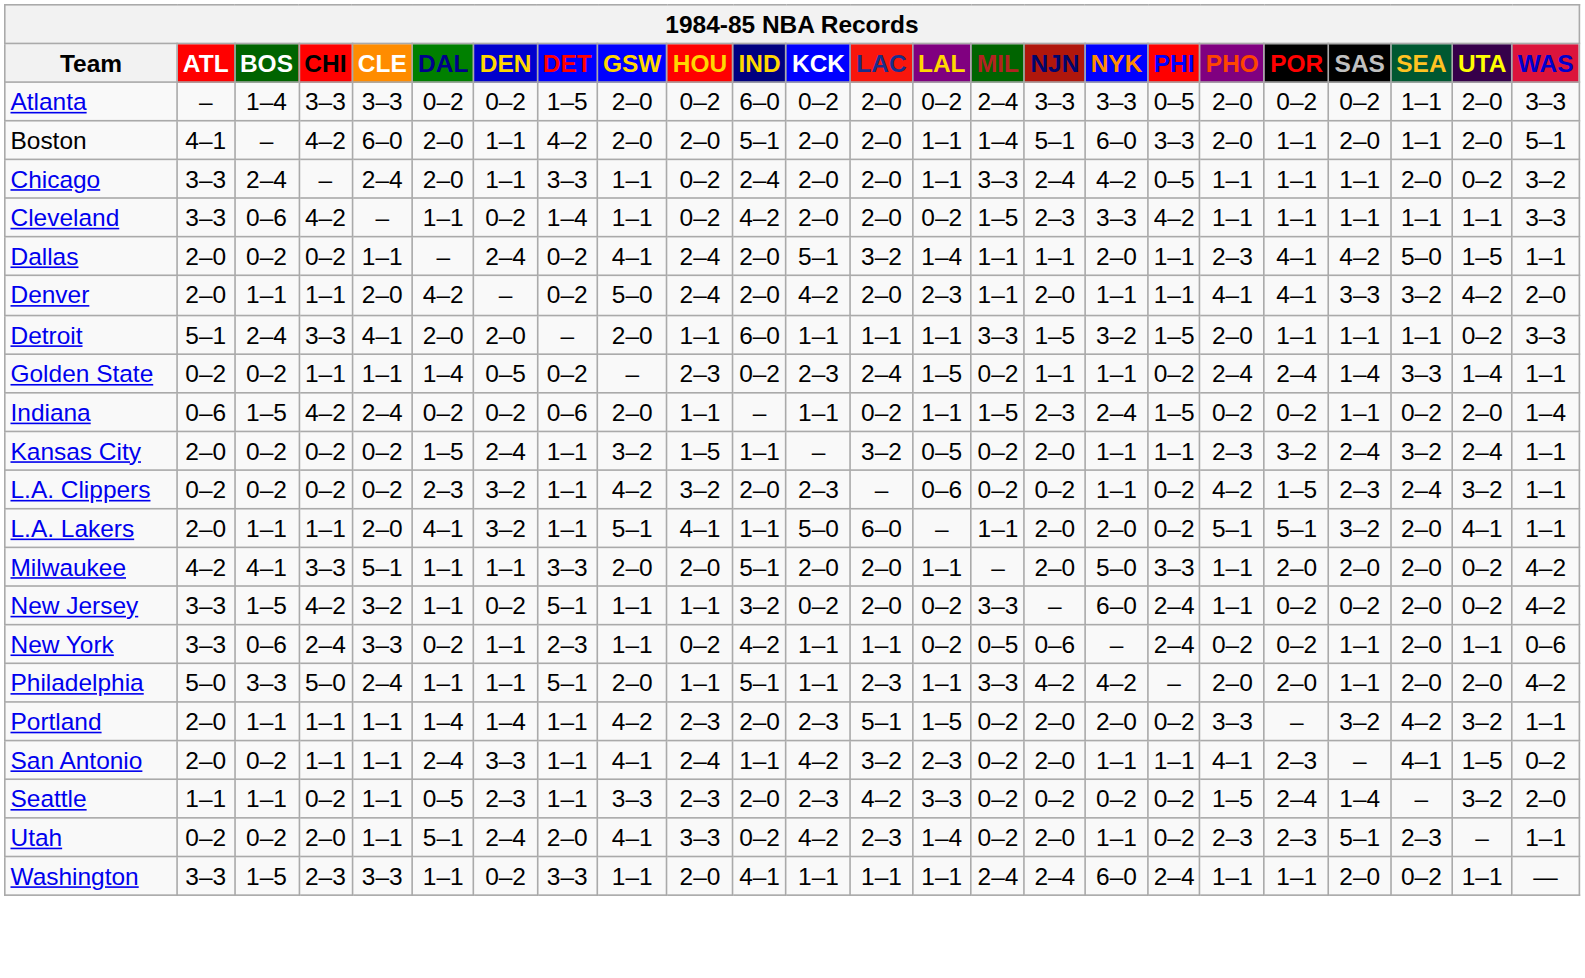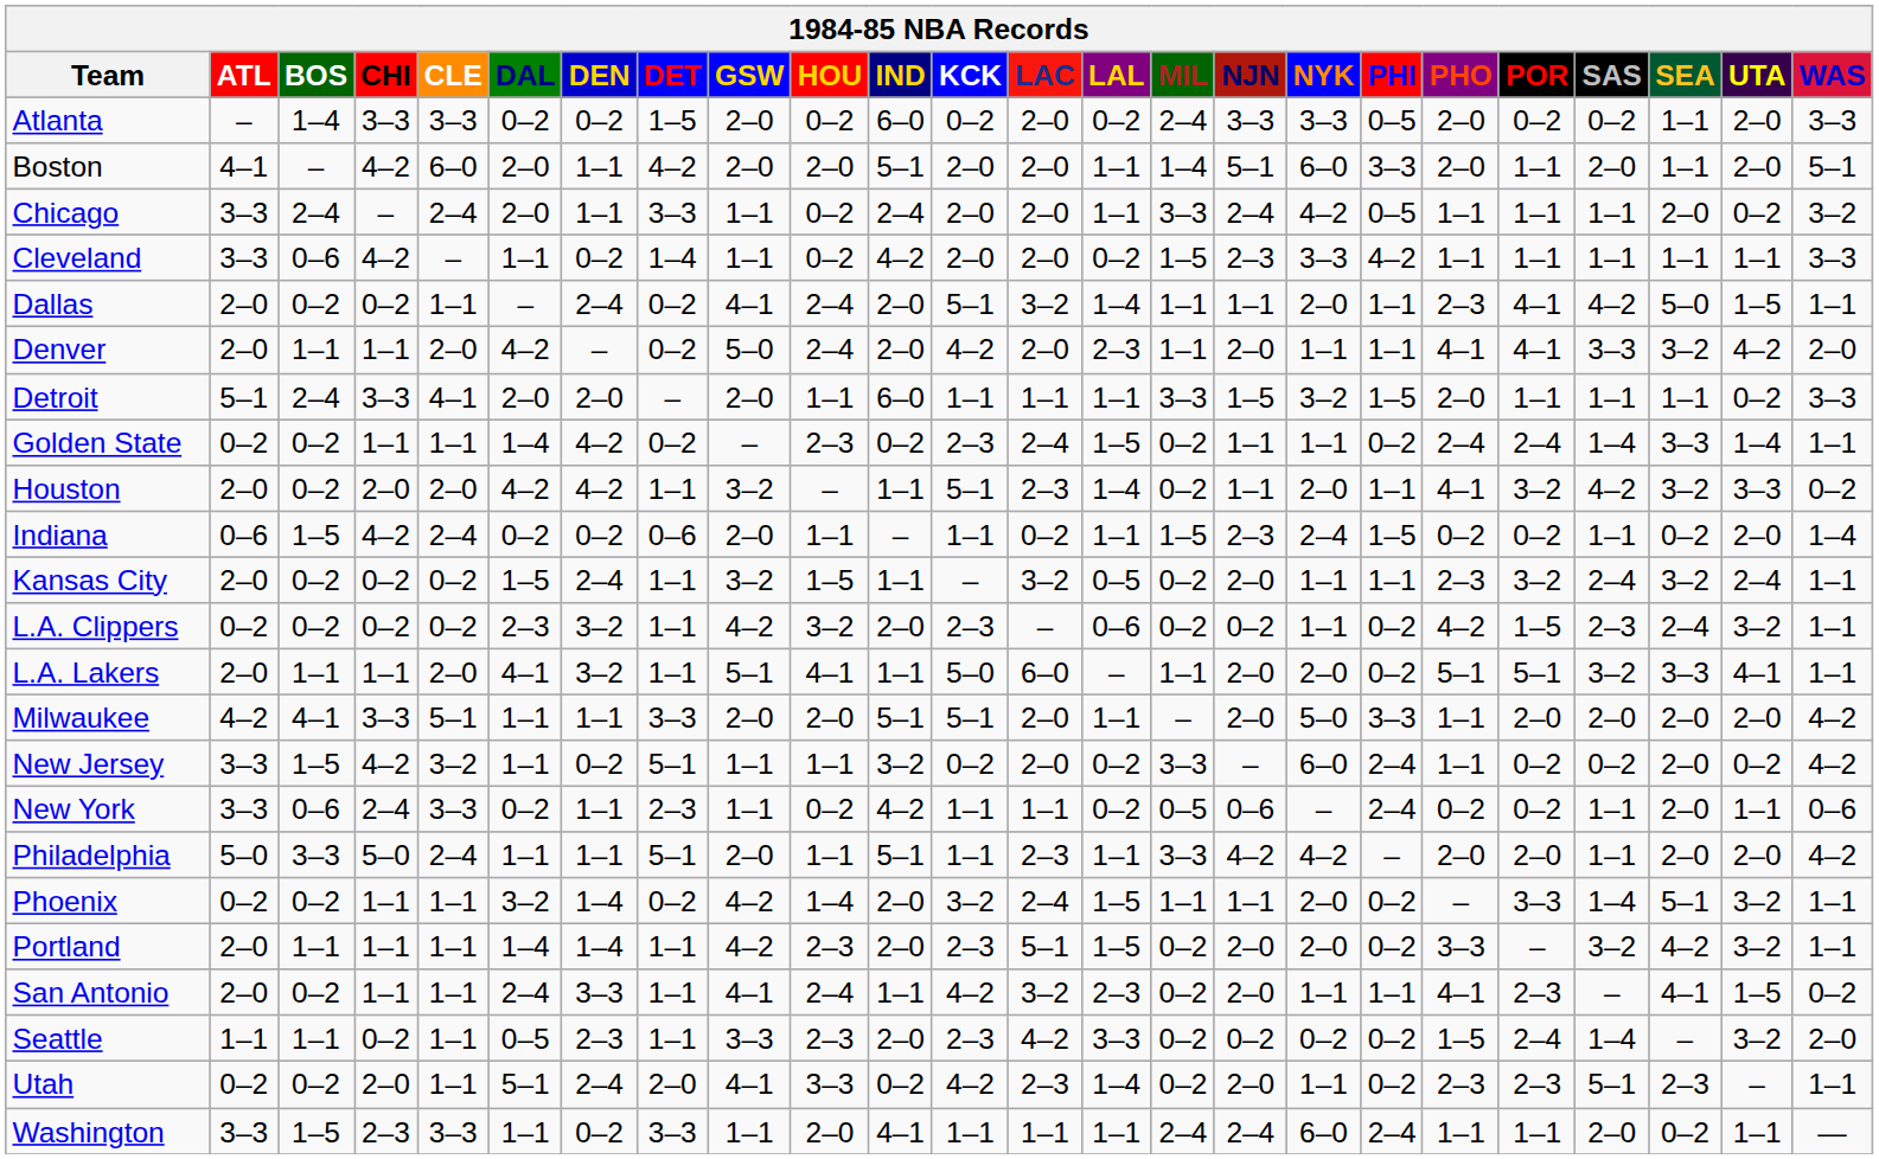 <table class="wikitable" style="font-size:95%; text-align:center;">
 <tr>
 <th colspan=24>1984-85 NBA Records</th>
 </tr>
 <tr>
 <th width=100>Team</th>
 <th style="background:#FF0000;color:#FFFFFF;width=35">ATL</th>
 <th style="background:#006400;color:#FFFFFF;width=35">BOS</th>
 <th style="background:#FF0000;color:#000000;width=35">CHI</th>
 <th style="background:#FF8C00;color:#FFFFFF;width=35">CLE</th>
 <th style="background:#008000;color:#00008B;width=35">DAL</th>
 <th style="background:#0000CD;color:#FFD700;width=35">DEN</th>
 <th style="background:#0000FF;color:#FF0000;width=35">DET</th>
 <th style="background:#0000FF;color:#FFD700;width=35">GSW</th>
 <th style="background:#FF0000;color:#FFD700;width=35">HOU</th>
 <th style="background:#000080;color:#FFD700;width=35">IND</th>
 <th style="background:#0000FF;color:#FFFFFF;width=35">KCK</th>
 <th style="background:#F9160D;color:#1A2E8B;width=35">LAC</th>
 <th style="background:#800080;color:#FFD700;width=35">LAL</th>
 <th style="background:#006400;color:#B22222;width=35">MIL</th>
 <th style="background:#B0170C;color:#00056D;width=35">NJN</th>
 <th style="background:#0000FF;color:#FF8C00;width=35">NYK</th>
 <th style="background:#FF0000;color:#0000FF;width=35">PHI</th>
 <th style="background:#800080;color:#FF4500;width=35">PHO</th>
 <th style="background:#000000;color:#FF0000;width=35">POR</th>
 <th style="background:#000000;color:#C0C0C0;width=35">SAS</th>
 <th style="background:#005831;color:#FFC322;width=35">SEA</th>
 <th style="background:#36004A;color:#FFFF00;width=35">UTA</th>
 <th style="background:#DC143C;color:#0000CD;width=35">WAS</th>
 </tr>
 <tr>
 <td style="text-align:left;"><a href='#'>Atlanta</a></td>
 <td>–</td>
 <td>1–4</td>
 <td>3–3</td>
 <td>3–3</td>
 <td>0–2</td>
 <td>0–2</td>
 <td>1–5</td>
 <td>2–0</td>
 <td>0–2</td>
 <td>6–0</td>
 <td>0–2</td>
 <td>2–0</td>
 <td>0–2</td>
 <td>2–4</td>
 <td>3–3</td>
 <td>3–3</td>
 <td>0–5</td>
 <td>2–0</td>
 <td>0–2</td>
 <td>0–2</td>
 <td>1–1</td>
 <td>2–0</td>
 <td>3–3</td>
 </tr>
 <tr>
 <td style="text-align:left;">Boston</td>
 <td>4–1</td>
 <td>–</td>
 <td>4–2</td>
 <td>6–0</td>
 <td>2–0</td>
 <td>1–1</td>
 <td>4–2</td>
 <td>2–0</td>
 <td>2–0</td>
 <td>5–1</td>
 <td>2–0</td>
 <td>2–0</td>
 <td>1–1</td>
 <td>1–4</td>
 <td>5–1</td>
 <td>6–0</td>
 <td>3–3</td>
 <td>2–0</td>
 <td>1–1</td>
 <td>2–0</td>
 <td>1–1</td>
 <td>2–0</td>
 <td>5–1</td>
 </tr>
 <tr>
 <td style="text-align:left;"><a href='#'>Chicago</a></td>
 <td>3–3</td>
 <td>2–4</td>
 <td>–</td>
 <td>2–4</td>
 <td>2–0</td>
 <td>1–1</td>
 <td>3–3</td>
 <td>1–1</td>
 <td>0–2</td>
 <td>2–4</td>
 <td>2–0</td>
 <td>2–0</td>
 <td>1–1</td>
 <td>3–3</td>
 <td>2–4</td>
 <td>4–2</td>
 <td>0–5</td>
 <td>1–1</td>
 <td>1–1</td>
 <td>1–1</td>
 <td>2–0</td>
 <td>0–2</td>
 <td>3–2</td>
 </tr>
 <tr>
 <td style="text-align:left;"><a href='#'>Cleveland</a></td>
 <td>3–3</td>
 <td>0–6</td>
 <td>4–2</td>
 <td>–</td>
 <td>1–1</td>
 <td>0–2</td>
 <td>1–4</td>
 <td>1–1</td>
 <td>0–2</td>
 <td>4–2</td>
 <td>2–0</td>
 <td>2–0</td>
 <td>0–2</td>
 <td>1–5</td>
 <td>2–3</td>
 <td>3–3</td>
 <td>4–2</td>
 <td>1–1</td>
 <td>1–1</td>
 <td>1–1</td>
 <td>1–1</td>
 <td>1–1</td>
 <td>3–3</td>
 </tr>
 <tr>
 <td style="text-align:left;"><a href='#'>Dallas</a></td>
 <td>2–0</td>
 <td>0–2</td>
 <td>0–2</td>
 <td>1–1</td>
 <td>–</td>
 <td>2–4</td>
 <td>0–2</td>
 <td>4–1</td>
 <td>2–4</td>
 <td>2–0</td>
 <td>5–1</td>
 <td>3–2</td>
 <td>1–4</td>
 <td>1–1</td>
 <td>1–1</td>
 <td>2–0</td>
 <td>1–1</td>
 <td>2–3</td>
 <td>4–1</td>
 <td>4–2</td>
 <td>5–0</td>
 <td>1–5</td>
 <td>1–1</td>
 </tr>
 <tr>
 <td style="text-align:left;"><a href='#'>Denver</a></td>
 <td>2–0</td>
 <td>1–1</td>
 <td>1–1</td>
 <td>2–0</td>
 <td>4–2</td>
 <td>–</td>
 <td>0–2</td>
 <td>5–0</td>
 <td>2–4</td>
 <td>2–0</td>
 <td>4–2</td>
 <td>2–0</td>
 <td>2–3</td>
 <td>1–1</td>
 <td>2–0</td>
 <td>1–1</td>
 <td>1–1</td>
 <td>4–1</td>
 <td>4–1</td>
 <td>3–3</td>
 <td>3–2</td>
 <td>4–2</td>
 <td>2–0</td>
 </tr>
 <tr>
 <td style="text-align:left;"><a href='#'>Detroit</a></td>
 <td>5–1</td>
 <td>2–4</td>
 <td>3–3</td>
 <td>4–1</td>
 <td>2–0</td>
 <td>2–0</td>
 <td>–</td>
 <td>2–0</td>
 <td>1–1</td>
 <td>6–0</td>
 <td>1–1</td>
 <td>1–1</td>
 <td>1–1</td>
 <td>3–3</td>
 <td>1–5</td>
 <td>3–2</td>
 <td>1–5</td>
 <td>2–0</td>
 <td>1–1</td>
 <td>1–1</td>
 <td>1–1</td>
 <td>0–2</td>
 <td>3–3</td>
 </tr>
 <tr>
 <td style="text-align:left;"><a href='#'>Golden State</a></td>
 <td>0–2</td>
 <td>0–2</td>
 <td>1–1</td>
 <td>1–1</td>
 <td>1–4</td>
-<td>0–5</td>
+<td>4–2</td>
 <td>0–2</td>
 <td>–</td>
 <td>2–3</td>
 <td>0–2</td>
 <td>2–3</td>
 <td>2–4</td>
 <td>1–5</td>
 <td>0–2</td>
 <td>1–1</td>
 <td>1–1</td>
 <td>0–2</td>
 <td>2–4</td>
 <td>2–4</td>
 <td>1–4</td>
 <td>3–3</td>
 <td>1–4</td>
 <td>1–1</td>
+</tr>
+<tr>
+<td style="text-align:left;"><a href='#'>Houston</a></td>
+<td>2–0</td>
+<td>0–2</td>
+<td>2–0</td>
+<td>2–0</td>
+<td>4–2</td>
+<td>4–2</td>
+<td>1–1</td>
+<td>3–2</td>
+<td>–</td>
+<td>1–1</td>
+<td>5–1</td>
+<td>2–3</td>
+<td>1–4</td>
+<td>0–2</td>
+<td>1–1</td>
+<td>2–0</td>
+<td>1–1</td>
+<td>4–1</td>
+<td>3–2</td>
+<td>4–2</td>
+<td>3–2</td>
+<td>3–3</td>
+<td>0–2</td>
 </tr>
 <tr>
 <td style="text-align:left;"><a href='#'>Indiana</a></td>
 <td>0–6</td>
 <td>1–5</td>
 <td>4–2</td>
 <td>2–4</td>
 <td>0–2</td>
 <td>0–2</td>
 <td>0–6</td>
 <td>2–0</td>
 <td>1–1</td>
 <td>–</td>
 <td>1–1</td>
 <td>0–2</td>
 <td>1–1</td>
 <td>1–5</td>
 <td>2–3</td>
 <td>2–4</td>
 <td>1–5</td>
 <td>0–2</td>
 <td>0–2</td>
 <td>1–1</td>
 <td>0–2</td>
 <td>2–0</td>
 <td>1–4</td>
 </tr>
 <tr>
 <td style="text-align:left;"><a href='#'>Kansas City</a></td>
 <td>2–0</td>
 <td>0–2</td>
 <td>0–2</td>
 <td>0–2</td>
 <td>1–5</td>
 <td>2–4</td>
 <td>1–1</td>
 <td>3–2</td>
 <td>1–5</td>
 <td>1–1</td>
 <td>–</td>
 <td>3–2</td>
 <td>0–5</td>
 <td>0–2</td>
 <td>2–0</td>
 <td>1–1</td>
 <td>1–1</td>
 <td>2–3</td>
 <td>3–2</td>
 <td>2–4</td>
 <td>3–2</td>
 <td>2–4</td>
 <td>1–1</td>
 </tr>
 <tr>
 <td style="text-align:left;"><a href='#'>L.A. Clippers</a></td>
 <td>0–2</td>
 <td>0–2</td>
 <td>0–2</td>
 <td>0–2</td>
 <td>2–3</td>
 <td>3–2</td>
 <td>1–1</td>
 <td>4–2</td>
 <td>3–2</td>
 <td>2–0</td>
 <td>2–3</td>
 <td>–</td>
 <td>0–6</td>
 <td>0–2</td>
 <td>0–2</td>
 <td>1–1</td>
 <td>0–2</td>
 <td>4–2</td>
 <td>1–5</td>
 <td>2–3</td>
 <td>2–4</td>
 <td>3–2</td>
 <td>1–1</td>
 </tr>
 <tr>
 <td style="text-align:left;"><a href='#'>L.A. Lakers</a></td>
 <td>2–0</td>
 <td>1–1</td>
 <td>1–1</td>
 <td>2–0</td>
 <td>4–1</td>
 <td>3–2</td>
 <td>1–1</td>
 <td>5–1</td>
 <td>4–1</td>
 <td>1–1</td>
 <td>5–0</td>
 <td>6–0</td>
 <td>–</td>
 <td>1–1</td>
 <td>2–0</td>
 <td>2–0</td>
 <td>0–2</td>
 <td>5–1</td>
 <td>5–1</td>
 <td>3–2</td>
-<td>2–0</td>
+<td>3–3</td>
 <td>4–1</td>
 <td>1–1</td>
 </tr>
 <tr>
 <td style="text-align:left;"><a href='#'>Milwaukee</a></td>
 <td>4–2</td>
 <td>4–1</td>
 <td>3–3</td>
 <td>5–1</td>
 <td>1–1</td>
 <td>1–1</td>
 <td>3–3</td>
 <td>2–0</td>
 <td>2–0</td>
 <td>5–1</td>
-<td>2–0</td>
+<td>5–1</td>
 <td>2–0</td>
 <td>1–1</td>
 <td>–</td>
 <td>2–0</td>
 <td>5–0</td>
 <td>3–3</td>
 <td>1–1</td>
 <td>2–0</td>
 <td>2–0</td>
 <td>2–0</td>
-<td>0–2</td>
+<td>2–0</td>
 <td>4–2</td>
 </tr>
 <tr>
 <td style="text-align:left;"><a href='#'>New Jersey</a></td>
 <td>3–3</td>
 <td>1–5</td>
 <td>4–2</td>
 <td>3–2</td>
 <td>1–1</td>
 <td>0–2</td>
 <td>5–1</td>
 <td>1–1</td>
 <td>1–1</td>
 <td>3–2</td>
 <td>0–2</td>
 <td>2–0</td>
 <td>0–2</td>
 <td>3–3</td>
 <td>–</td>
 <td>6–0</td>
 <td>2–4</td>
 <td>1–1</td>
 <td>0–2</td>
 <td>0–2</td>
 <td>2–0</td>
 <td>0–2</td>
 <td>4–2</td>
 </tr>
 <tr>
 <td style="text-align:left;"><a href='#'>New York</a></td>
 <td>3–3</td>
 <td>0–6</td>
 <td>2–4</td>
 <td>3–3</td>
 <td>0–2</td>
 <td>1–1</td>
 <td>2–3</td>
 <td>1–1</td>
 <td>0–2</td>
 <td>4–2</td>
 <td>1–1</td>
 <td>1–1</td>
 <td>0–2</td>
 <td>0–5</td>
 <td>0–6</td>
 <td>–</td>
 <td>2–4</td>
 <td>0–2</td>
 <td>0–2</td>
 <td>1–1</td>
 <td>2–0</td>
 <td>1–1</td>
 <td>0–6</td>
 </tr>
 <tr>
 <td style="text-align:left;"><a href='#'>Philadelphia</a></td>
 <td>5–0</td>
 <td>3–3</td>
 <td>5–0</td>
 <td>2–4</td>
 <td>1–1</td>
 <td>1–1</td>
 <td>5–1</td>
 <td>2–0</td>
 <td>1–1</td>
 <td>5–1</td>
 <td>1–1</td>
 <td>2–3</td>
 <td>1–1</td>
 <td>3–3</td>
 <td>4–2</td>
 <td>4–2</td>
 <td>–</td>
 <td>2–0</td>
 <td>2–0</td>
 <td>1–1</td>
 <td>2–0</td>
 <td>2–0</td>
 <td>4–2</td>
+</tr>
+<tr>
+<td style="text-align:left;"><a href='#'>Phoenix</a></td>
+<td>0–2</td>
+<td>0–2</td>
+<td>1–1</td>
+<td>1–1</td>
+<td>3–2</td>
+<td>1–4</td>
+<td>0–2</td>
+<td>4–2</td>
+<td>1–4</td>
+<td>2–0</td>
+<td>3–2</td>
+<td>2–4</td>
+<td>1–5</td>
+<td>1–1</td>
+<td>1–1</td>
+<td>2–0</td>
+<td>0–2</td>
+<td>–</td>
+<td>3–3</td>
+<td>1–4</td>
+<td>5–1</td>
+<td>3–2</td>
+<td>1–1</td>
 </tr>
 <tr>
 <td style="text-align:left;"><a href='#'>Portland</a></td>
 <td>2–0</td>
 <td>1–1</td>
 <td>1–1</td>
 <td>1–1</td>
 <td>1–4</td>
 <td>1–4</td>
 <td>1–1</td>
 <td>4–2</td>
 <td>2–3</td>
 <td>2–0</td>
 <td>2–3</td>
 <td>5–1</td>
 <td>1–5</td>
 <td>0–2</td>
 <td>2–0</td>
 <td>2–0</td>
 <td>0–2</td>
 <td>3–3</td>
 <td>–</td>
 <td>3–2</td>
 <td>4–2</td>
 <td>3–2</td>
 <td>1–1</td>
 </tr>
 <tr>
 <td style="text-align:left;"><a href='#'>San Antonio</a></td>
 <td>2–0</td>
 <td>0–2</td>
 <td>1–1</td>
 <td>1–1</td>
 <td>2–4</td>
 <td>3–3</td>
 <td>1–1</td>
 <td>4–1</td>
 <td>2–4</td>
 <td>1–1</td>
 <td>4–2</td>
 <td>3–2</td>
 <td>2–3</td>
 <td>0–2</td>
 <td>2–0</td>
 <td>1–1</td>
 <td>1–1</td>
 <td>4–1</td>
 <td>2–3</td>
 <td>–</td>
 <td>4–1</td>
 <td>1–5</td>
 <td>0–2</td>
 </tr>
 <tr>
 <td style="text-align:left;"><a href='#'>Seattle</a></td>
 <td>1–1</td>
 <td>1–1</td>
 <td>0–2</td>
 <td>1–1</td>
 <td>0–5</td>
 <td>2–3</td>
 <td>1–1</td>
 <td>3–3</td>
 <td>2–3</td>
 <td>2–0</td>
 <td>2–3</td>
 <td>4–2</td>
 <td>3–3</td>
 <td>0–2</td>
 <td>0–2</td>
 <td>0–2</td>
 <td>0–2</td>
 <td>1–5</td>
 <td>2–4</td>
 <td>1–4</td>
 <td>–</td>
 <td>3–2</td>
 <td>2–0</td>
 </tr>
 <tr>
 <td style="text-align:left;"><a href='#'>Utah</a></td>
 <td>0–2</td>
 <td>0–2</td>
 <td>2–0</td>
 <td>1–1</td>
 <td>5–1</td>
 <td>2–4</td>
 <td>2–0</td>
 <td>4–1</td>
 <td>3–3</td>
 <td>0–2</td>
 <td>4–2</td>
 <td>2–3</td>
 <td>1–4</td>
 <td>0–2</td>
 <td>2–0</td>
 <td>1–1</td>
 <td>0–2</td>
 <td>2–3</td>
 <td>2–3</td>
 <td>5–1</td>
 <td>2–3</td>
 <td>–</td>
 <td>1–1</td>
 </tr>
 <tr>
 <td style="text-align:left;"><a href='#'>Washington</a></td>
 <td>3–3</td>
 <td>1–5</td>
 <td>2–3</td>
 <td>3–3</td>
 <td>1–1</td>
 <td>0–2</td>
 <td>3–3</td>
 <td>1–1</td>
 <td>2–0</td>
 <td>4–1</td>
 <td>1–1</td>
 <td>1–1</td>
 <td>1–1</td>
 <td>2–4</td>
 <td>2–4</td>
 <td>6–0</td>
 <td>2–4</td>
 <td>1–1</td>
 <td>1–1</td>
 <td>2–0</td>
 <td>0–2</td>
 <td>1–1</td>
 <td>—</td>
 </tr>
 </table>
